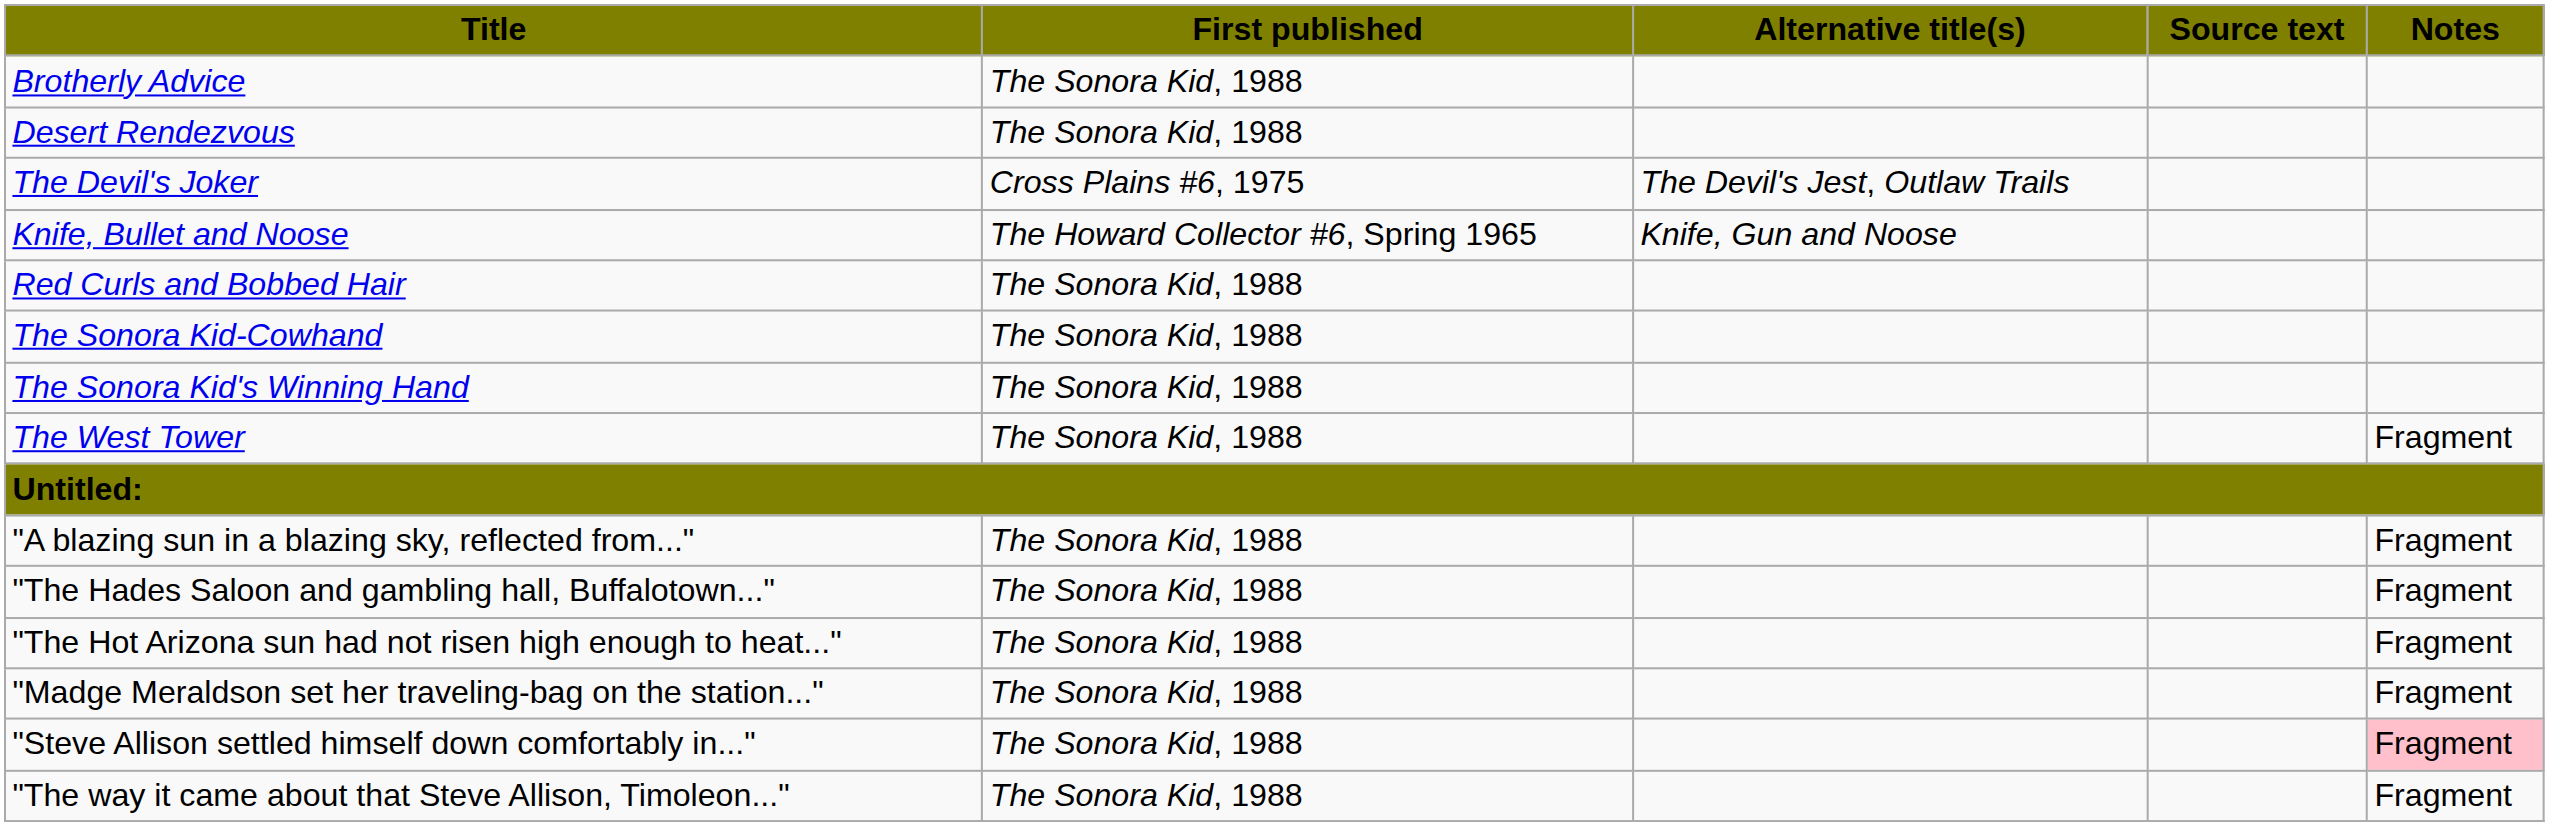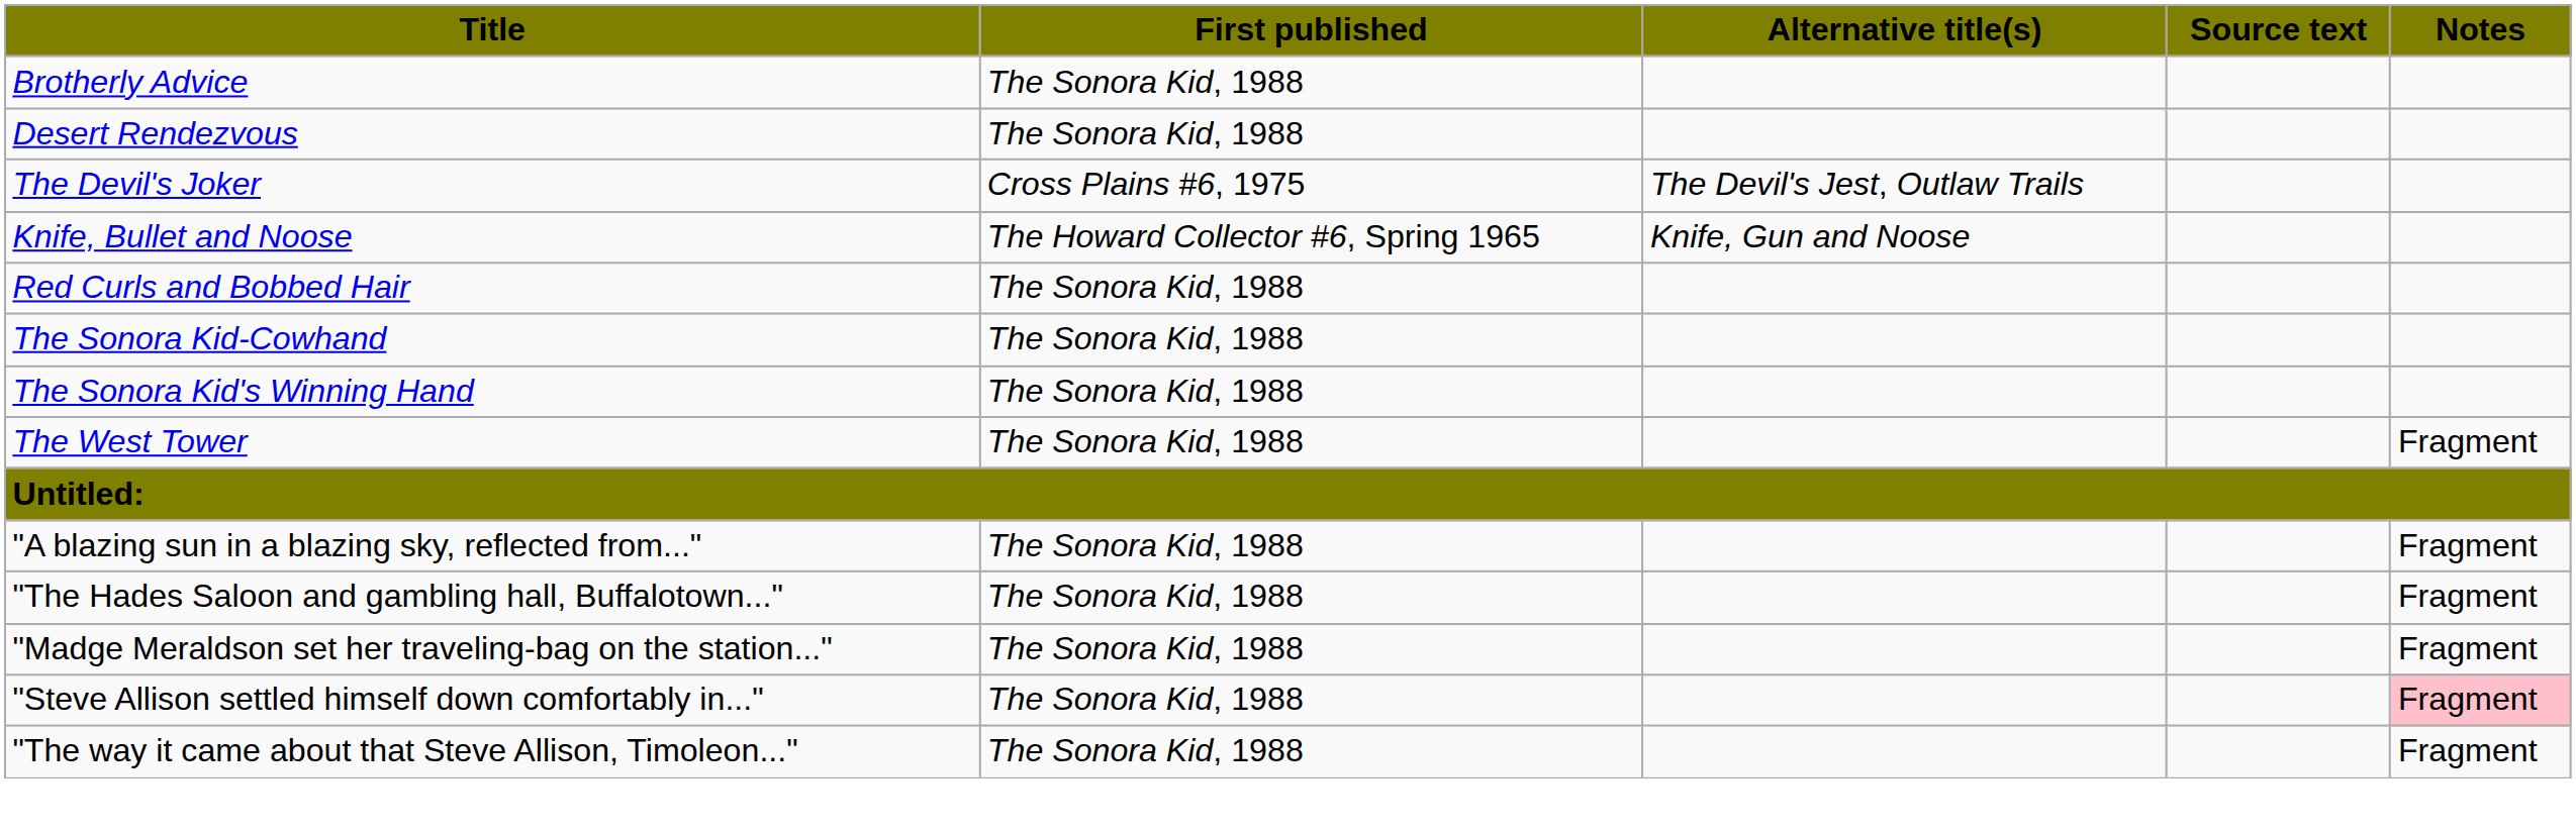 <table class="wikitable" width="100%">
 <tr>
 <th style="background:#808000;">Title</th>
 <th style="background:#808000;">First published</th>
 <th style="background:#808000;">Alternative title(s)</th>
 <th style="background:#808000;">Source text</th>
 <th style="background:#808000;">Notes</th>
 </tr>
 <tr>
 <td><em><a href='#'>Brotherly Advice</a></em></td>
 <td><em>The Sonora Kid</em>, 1988</td>
 <td></td>
 <td></td>
 <td></td>
 </tr>
 <tr>
 <td><em><a href='#'>Desert Rendezvous</a></em></td>
 <td><em>The Sonora Kid</em>, 1988</td>
 <td></td>
 <td></td>
 <td></td>
 </tr>
 <tr>
 <td><em><a href='#'>The Devil's Joker</a></em></td>
 <td><em>Cross Plains #6</em>, 1975</td>
 <td><em>The Devil's Jest</em>, <em>Outlaw Trails</em></td>
 <td></td>
 <td></td>
 </tr>
 <tr>
 <td><em><a href='#'>Knife, Bullet and Noose</a></em></td>
 <td><em>The Howard Collector #6</em>, Spring 1965</td>
 <td><em>Knife, Gun and Noose</em></td>
 <td></td>
 <td></td>
 </tr>
 <tr>
 <td><em><a href='#'>Red Curls and Bobbed Hair</a></em></td>
 <td><em>The Sonora Kid</em>, 1988</td>
 <td></td>
 <td></td>
 <td></td>
 </tr>
 <tr>
 <td><em><a href='#'>The Sonora Kid-Cowhand</a></em></td>
 <td><em>The Sonora Kid</em>, 1988</td>
 <td></td>
 <td></td>
 <td></td>
 </tr>
 <tr>
 <td><em><a href='#'>The Sonora Kid's Winning Hand</a></em></td>
 <td><em>The Sonora Kid</em>, 1988</td>
 <td></td>
 <td></td>
 <td></td>
 </tr>
 <tr>
 <td><em><a href='#'>The West Tower</a></em></td>
 <td><em>The Sonora Kid</em>, 1988</td>
 <td></td>
 <td></td>
 <td>Fragment</td>
 </tr>
 <tr>
 <td colspan="5" style="background:#808000;"><strong>Untitled:</strong></td>
 </tr>
 <tr>
 <td>"A blazing sun in a blazing sky, reflected from..."</td>
 <td><em>The Sonora Kid</em>, 1988</td>
 <td></td>
 <td></td>
 <td>Fragment</td>
 </tr>
 <tr>
 <td>"The Hades Saloon and gambling hall, Buffalotown..."</td>
 <td><em>The Sonora Kid</em>, 1988</td>
 <td></td>
 <td></td>
 <td>Fragment</td>
 </tr>
 <tr>
-<td>"The Hot Arizona sun had not risen high enough to heat..."</td>
-<td><em>The Sonora Kid</em>, 1988</td>
-<td></td>
-<td></td>
-<td>Fragment</td>
-</tr>
-<tr>
 <td>"Madge Meraldson set her traveling-bag on the station..."</td>
 <td><em>The Sonora Kid</em>, 1988</td>
 <td></td>
 <td></td>
 <td>Fragment</td>
 </tr>
 <tr>
 <td>"Steve Allison settled himself down comfortably in..."</td>
 <td><em>The Sonora Kid</em>, 1988</td>
 <td></td>
 <td></td>
 <td style="background: pink;">Fragment</td>
 </tr>
 <tr>
 <td>"The way it came about that Steve Allison, Timoleon..."</td>
 <td><em>The Sonora Kid</em>, 1988</td>
 <td></td>
 <td></td>
 <td>Fragment</td>
 </tr>
 </table>
